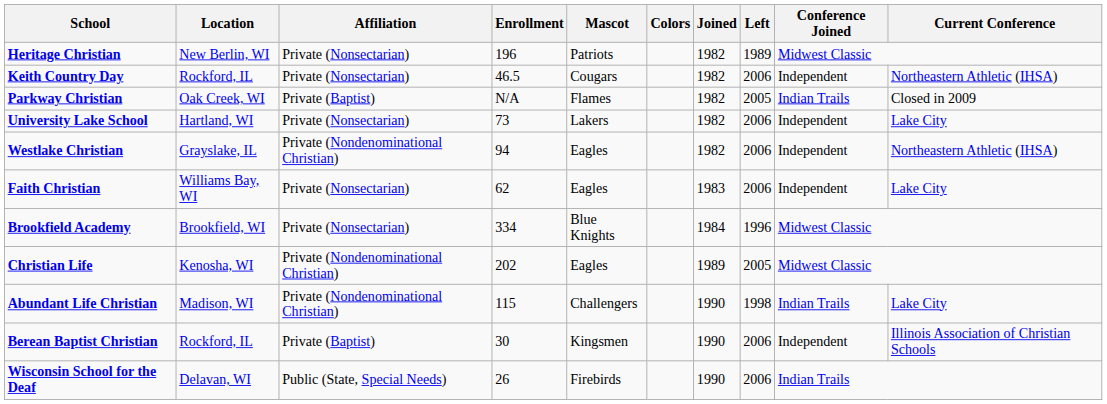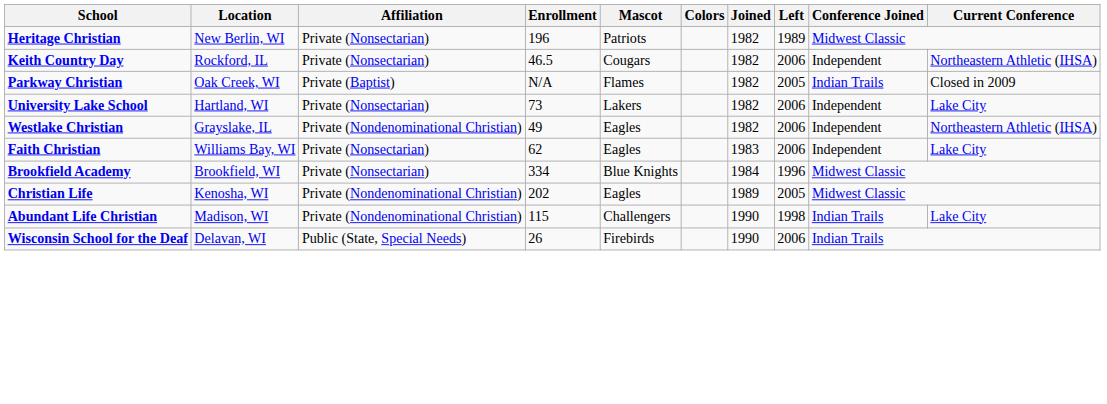 <table class="wikitable sortable">
 <tr>
 <th>School</th>
 <th>Location</th>
 <th>Affiliation</th>
 <th>Enrollment</th>
 <th>Mascot</th>
 <th>Colors</th>
 <th>Joined</th>
 <th>Left</th>
 <th>Conference Joined</th>
 <th>Current Conference</th>
 </tr>
 <tr>
 <td><a href='#'><strong>Heritage Christian</strong></a></td>
 <td><a href='#'>New Berlin, WI</a></td>
 <td>Private (<a href='#'>Nonsectarian</a>)</td>
 <td>196</td>
 <td>Patriots</td>
 <td> </td>
 <td>1982</td>
 <td>1989</td>
 <td colspan="2"><a href='#'>Midwest Classic</a></td>
 </tr>
 <tr>
 <td><a href='#'><strong>Keith Country Day</strong></a></td>
 <td><a href='#'>Rockford, IL</a></td>
 <td>Private (<a href='#'>Nonsectarian</a>)</td>
 <td>46.5</td>
 <td>Cougars</td>
 <td> </td>
 <td>1982</td>
 <td>2006</td>
 <td>Independent</td>
 <td><a href='#'>Northeastern Athletic</a> (<a href='#'>IHSA</a>)</td>
 </tr>
 <tr>
 <td><a href='#'><strong>Parkway Christian</strong></a></td>
 <td><a href='#'>Oak Creek, WI</a></td>
 <td>Private (<a href='#'>Baptist</a>)</td>
 <td>N/A</td>
 <td>Flames</td>
 <td> </td>
 <td>1982</td>
 <td>2005</td>
 <td><a href='#'>Indian Trails</a></td>
 <td>Closed in 2009</td>
 </tr>
 <tr>
 <td><a href='#'><strong>University Lake School</strong></a></td>
 <td><a href='#'>Hartland, WI</a></td>
 <td>Private (<a href='#'>Nonsectarian</a>)</td>
 <td>73</td>
 <td>Lakers</td>
 <td> </td>
 <td>1982</td>
 <td>2006</td>
 <td>Independent</td>
 <td><a href='#'>Lake City</a></td>
 </tr>
 <tr>
 <td><a href='#'><strong>Westlake Christian</strong></a></td>
 <td><a href='#'>Grayslake, IL</a></td>
 <td>Private (<a href='#'>Nondenominational Christian</a>)</td>
-<td>94</td>
+<td>49</td>
 <td>Eagles</td>
 <td> </td>
 <td>1982</td>
 <td>2006</td>
 <td>Independent</td>
 <td><a href='#'>Northeastern Athletic</a> (<a href='#'>IHSA</a>)</td>
 </tr>
 <tr>
 <td><a href='#'><strong>Faith Christian</strong></a></td>
 <td><a href='#'>Williams Bay, WI</a></td>
 <td>Private (<a href='#'>Nonsectarian</a>)</td>
 <td>62</td>
 <td>Eagles</td>
 <td> </td>
 <td>1983</td>
 <td>2006</td>
 <td>Independent</td>
 <td><a href='#'>Lake City</a></td>
 </tr>
 <tr>
 <td><a href='#'><strong>Brookfield Academy</strong></a></td>
 <td><a href='#'>Brookfield, WI</a></td>
 <td>Private (<a href='#'>Nonsectarian</a>)</td>
 <td>334</td>
 <td>Blue Knights</td>
 <td> </td>
 <td>1984</td>
 <td>1996</td>
 <td colspan="2"><a href='#'>Midwest Classic</a></td>
 </tr>
 <tr>
 <td><a href='#'><strong>Christian Life</strong></a></td>
 <td><a href='#'>Kenosha, WI</a></td>
 <td>Private (<a href='#'>Nondenominational Christian</a>)</td>
 <td>202</td>
 <td>Eagles</td>
 <td> </td>
 <td>1989</td>
 <td>2005</td>
 <td colspan="2"><a href='#'>Midwest Classic</a></td>
 </tr>
 <tr>
 <td><a href='#'><strong>Abundant Life Christian</strong></a></td>
 <td><a href='#'>Madison, WI</a></td>
 <td>Private (<a href='#'>Nondenominational Christian</a>)</td>
 <td>115</td>
 <td>Challengers</td>
 <td> </td>
 <td>1990</td>
 <td>1998</td>
 <td><a href='#'>Indian Trails</a></td>
 <td><a href='#'>Lake City</a></td>
 </tr>
 <tr>
-<td><a href='#'><strong>Berean Baptist Christian</strong></a></td>
-<td><a href='#'>Rockford, IL</a></td>
-<td>Private (<a href='#'>Baptist</a>)</td>
-<td>30</td>
-<td>Kingsmen</td>
-<td> </td>
-<td>1990</td>
-<td>2006</td>
-<td>Independent</td>
-<td><a href='#'>Illinois Association of Christian Schools</a></td>
-</tr>
-<tr>
 <td><a href='#'><strong>Wisconsin School for the Deaf</strong></a></td>
 <td><a href='#'>Delavan, WI</a></td>
 <td>Public (State, <a href='#'>Special Needs</a>)</td>
 <td>26</td>
 <td>Firebirds</td>
 <td> </td>
 <td>1990</td>
 <td>2006</td>
 <td colspan="2"><a href='#'>Indian Trails</a></td>
 </tr>
 </table>
